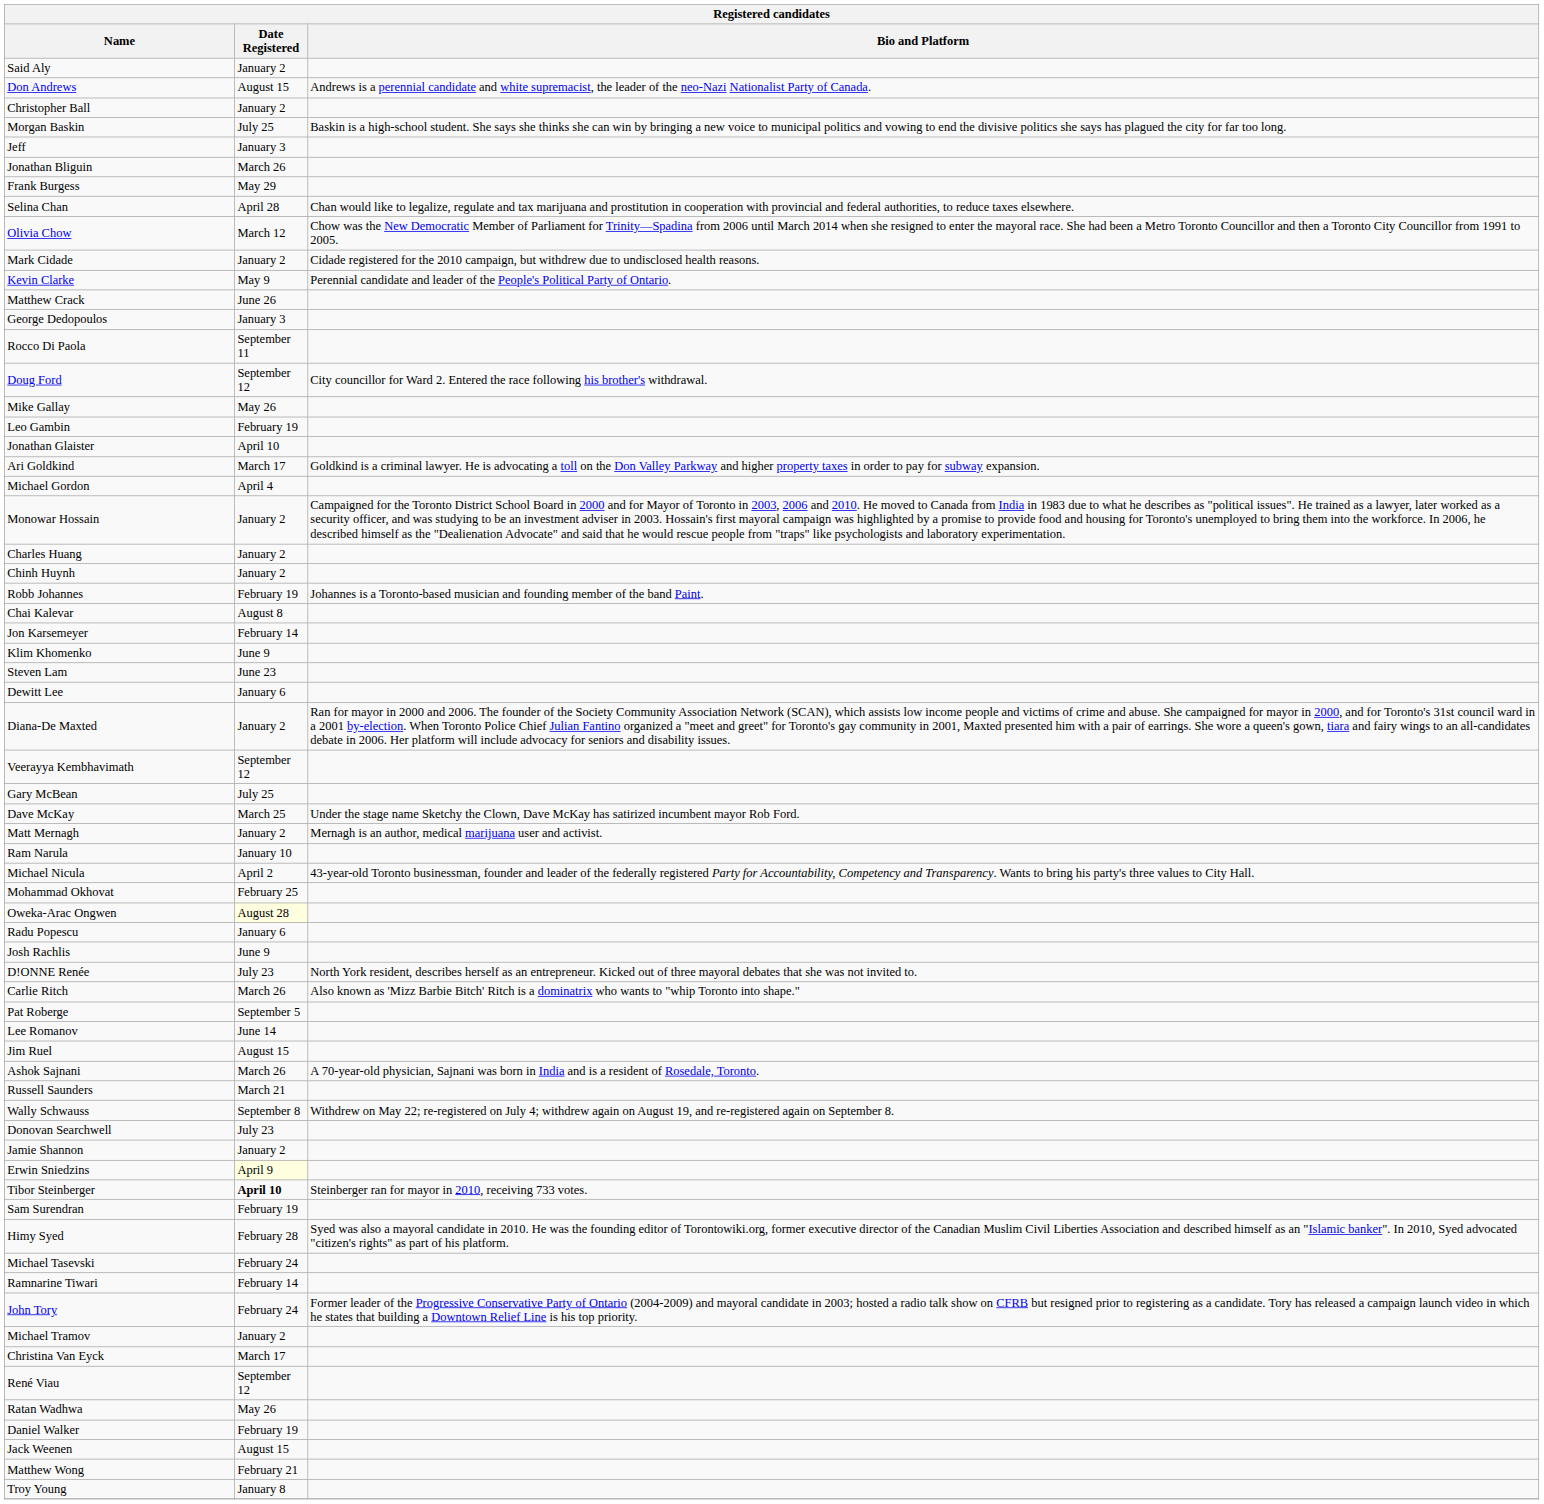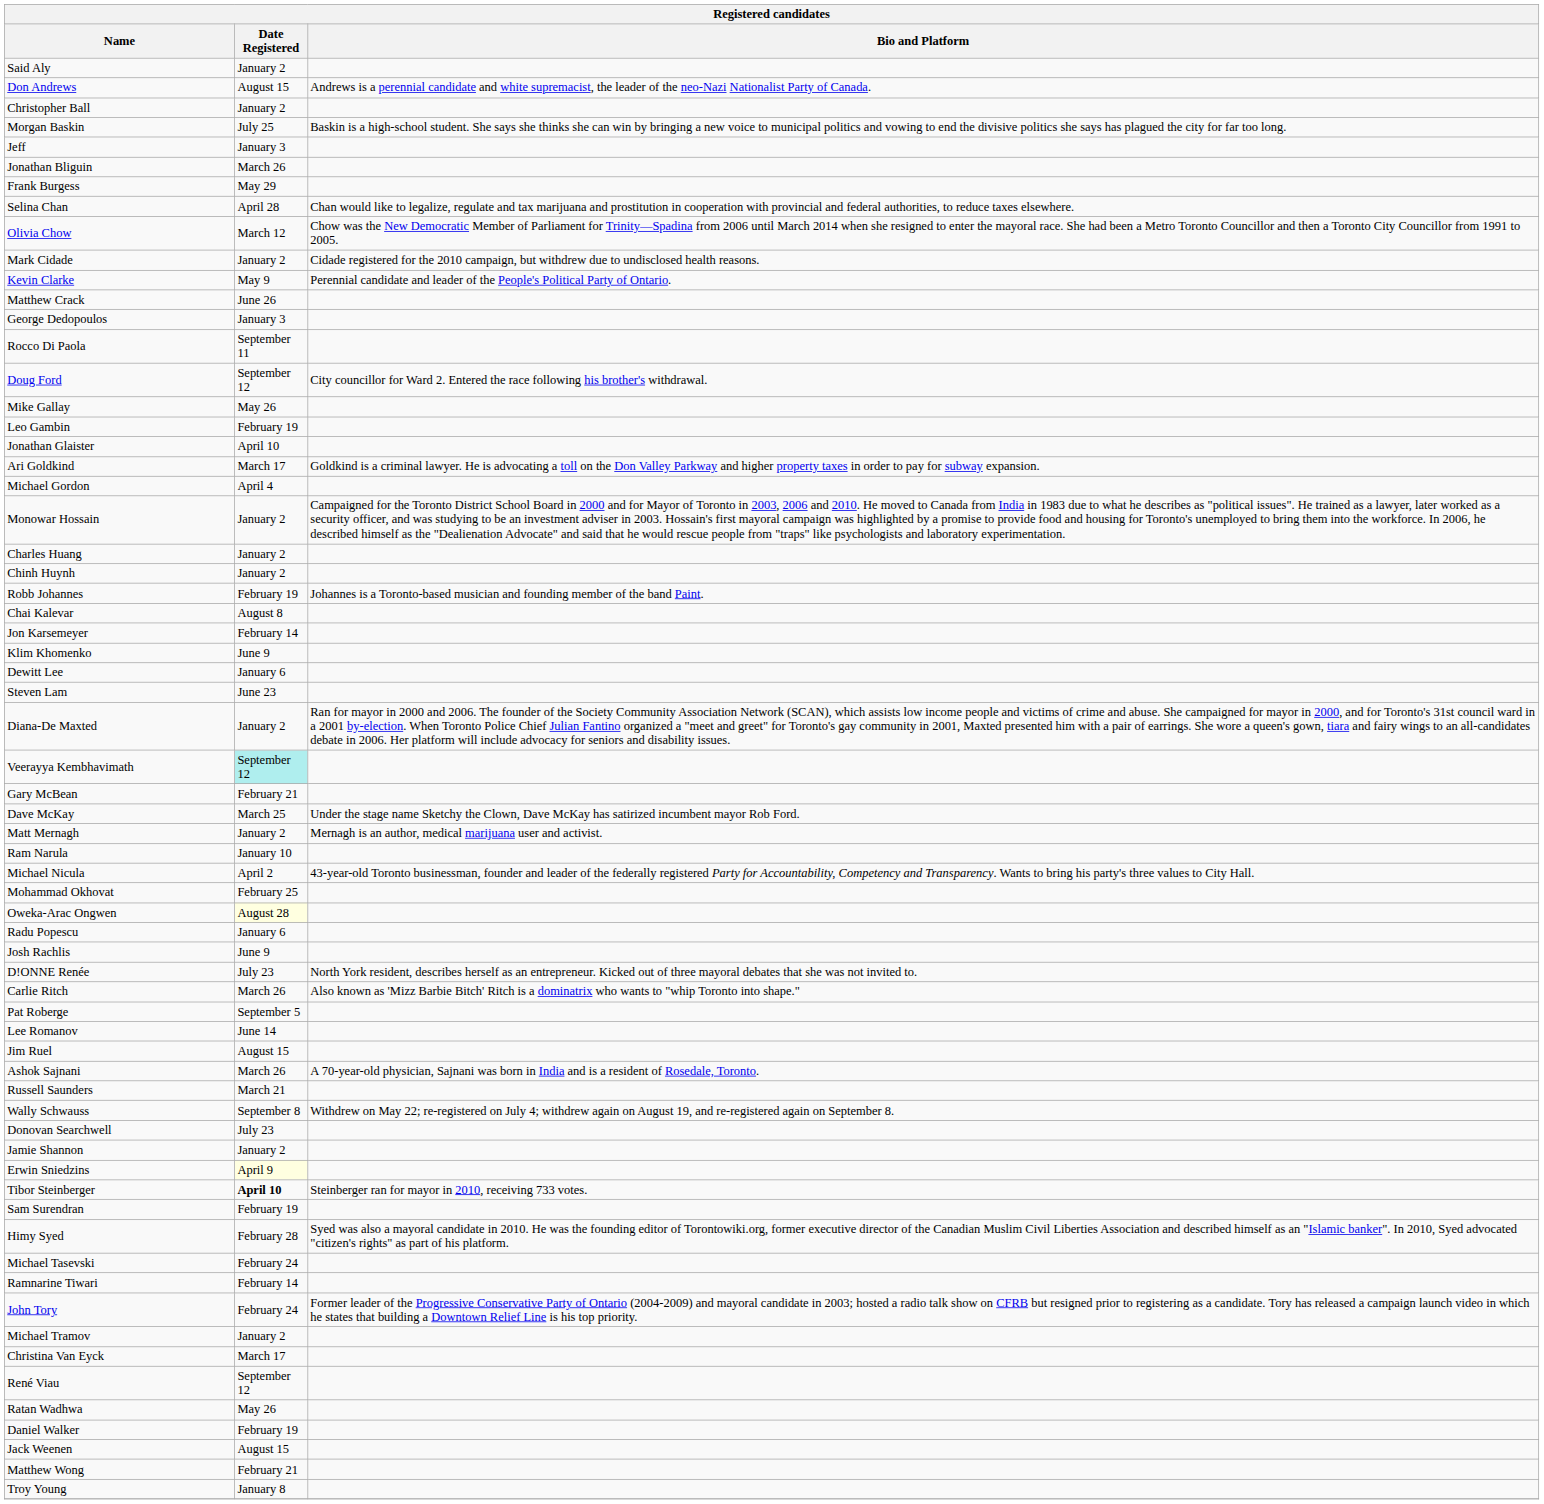 <table class="wikitable sortable collapsible collapsed">
 <tr style="background:#e9e9e9;">
 <th colspan="3">Registered candidates</th>
 </tr>
 <tr>
 <th style="width:15%">Name</th>
 <th>Date Registered</th>
 <th class="unsortable">Bio and Platform</th>
 </tr>
 <tr>
 <td>Said Aly</td>
 <td data-sort-value="01-02">January 2</td>
 <td></td>
 </tr>
 <tr>
 <td><a href='#'>Don Andrews</a></td>
 <td data-sort-value="08-15">August 15</td>
 <td>Andrews is a <a href='#'>perennial candidate</a> and <a href='#'>white supremacist</a>, the leader of the <a href='#'>neo-Nazi</a> <a href='#'>Nationalist Party of Canada</a>.</td>
 </tr>
 <tr>
 <td>Christopher Ball</td>
 <td data-sort-value="01-02">January 2</td>
 <td></td>
 </tr>
 <tr>
 <td>Morgan Baskin</td>
 <td data-sort-value="07-25">July 25</td>
 <td>Baskin is a high-school student. She says she thinks she can win by bringing a new voice to municipal politics and vowing to end the divisive politics she says has plagued the city for far too long.</td>
 </tr>
 <tr>
 <td>Jeff </td>
 <td data-sort-value="01-03">January 3</td>
 <td></td>
 </tr>
 <tr>
 <td>Jonathan Bliguin</td>
 <td data-sort-value="03-26">March 26</td>
 <td></td>
 </tr>
 <tr>
 <td>Frank Burgess</td>
 <td data-sort-value="05-29">May 29</td>
 <td></td>
 </tr>
 <tr>
 <td>Selina Chan</td>
 <td data-sort-value="04-28">April 28</td>
 <td>Chan would like to legalize, regulate and tax marijuana and prostitution in cooperation with provincial and federal authorities,  to reduce taxes elsewhere.</td>
 </tr>
 <tr>
 <td><a href='#'>Olivia Chow</a></td>
 <td data-sort-value="03-12">March 12</td>
 <td>Chow was the <a href='#'>New Democratic</a> Member of Parliament for <a href='#'>Trinity—Spadina</a> from 2006 until March 2014 when she resigned to enter the mayoral race. She had been a Metro Toronto Councillor and then a Toronto City Councillor from 1991 to 2005.</td>
 </tr>
 <tr>
 <td>Mark Cidade</td>
 <td data-sort-value="01-02">January 2</td>
 <td>Cidade registered for the 2010 campaign, but withdrew due to undisclosed health reasons.</td>
 </tr>
 <tr>
 <td><a href='#'>Kevin Clarke</a></td>
 <td data-sort-value="05-09">May 9</td>
 <td>Perennial candidate and leader of the <a href='#'>People's Political Party of Ontario</a>.</td>
 </tr>
 <tr>
 <td>Matthew Crack</td>
 <td data-sort-value="06-26">June 26</td>
 <td></td>
 </tr>
 <tr>
 <td>George Dedopoulos</td>
 <td data-sort-value="01-03">January 3</td>
 <td></td>
 </tr>
 <tr>
 <td>Rocco Di Paola</td>
 <td data-sort-value="09-11">September 11</td>
 <td></td>
 </tr>
 <tr>
 <td><a href='#'>Doug Ford</a></td>
 <td data-sort-value="09-12">September 12</td>
 <td>City councillor for Ward 2. Entered the race following <a href='#'>his brother's</a> withdrawal.</td>
 </tr>
 <tr>
 <td>Mike Gallay</td>
 <td data-sort-value="05-26">May 26</td>
 <td></td>
 </tr>
 <tr>
 <td>Leo Gambin</td>
 <td data-sort-value="02-19">February 19</td>
 <td></td>
 </tr>
 <tr>
 <td>Jonathan Glaister</td>
 <td data-sort-value="04-10">April 10</td>
 <td></td>
 </tr>
 <tr>
 <td>Ari Goldkind</td>
 <td data-sort-value="03-17">March 17</td>
 <td>Goldkind is a criminal lawyer. He is advocating a <a href='#'>toll</a> on the <a href='#'>Don Valley Parkway</a> and higher <a href='#'>property taxes</a> in order to pay for <a href='#'>subway</a> expansion.</td>
 </tr>
 <tr>
 <td>Michael Gordon</td>
 <td data-sort-value="04-04">April 4</td>
 <td></td>
 </tr>
 <tr>
 <td>Monowar Hossain</td>
 <td data-sort-value="01-02">January 2</td>
 <td>Campaigned for the Toronto District School Board in <a href='#'>2000</a> and for Mayor of Toronto in <a href='#'>2003</a>, <a href='#'>2006</a> and <a href='#'>2010</a>.  He moved to Canada from <a href='#'>India</a> in 1983 due to what he describes as "political issues".  He trained as a lawyer, later worked as a security officer, and was studying to be an investment adviser in 2003.  Hossain's first mayoral campaign was highlighted by a promise to provide food and housing for Toronto's unemployed to bring them into the workforce. In 2006, he described himself as the "Dealienation Advocate" and said that he would rescue people from "traps" like psychologists and laboratory experimentation.</td>
 </tr>
 <tr>
 <td>Charles Huang</td>
 <td data-sort-value="01-02">January 2</td>
 <td></td>
 </tr>
 <tr>
 <td>Chinh Huynh</td>
 <td data-sort-value="01-02">January 2</td>
 <td></td>
 </tr>
 <tr>
 <td>Robb Johannes</td>
 <td data-sort-value="02-19">February 19</td>
 <td>Johannes is a Toronto-based musician and founding member of the band <a href='#'>Paint</a>.</td>
 </tr>
 <tr>
 <td>Chai Kalevar</td>
 <td data-sort-value="08-08">August 8</td>
 <td></td>
 </tr>
 <tr>
 <td>Jon Karsemeyer</td>
 <td data-sort-value="02-14">February 14</td>
 <td></td>
 </tr>
 <tr>
 <td>Klim Khomenko</td>
 <td data-sort-value="06-09">June 9</td>
 <td></td>
 </tr>
 <tr>
-<td>Steven Lam</td>
-<td data-sort-value="06-23">June 23</td>
+<td>Dewitt Lee</td>
+<td data-sort-value="01-06">January 6</td>
 <td></td>
 </tr>
 <tr>
-<td>Dewitt Lee</td>
-<td data-sort-value="01-06">January 6</td>
+<td>Steven Lam</td>
+<td data-sort-value="06-23">June 23</td>
 <td></td>
 </tr>
 <tr>
 <td>Diana-De Maxted</td>
 <td data-sort-value="01-02">January 2</td>
 <td>Ran for mayor in 2000 and 2006. The founder of the Society Community Association Network (SCAN), which assists low income people and victims of crime and abuse. She campaigned for mayor in <a href='#'>2000</a>, and for Toronto's 31st council ward in a 2001 <a href='#'>by-election</a>. When Toronto Police Chief <a href='#'>Julian Fantino</a> organized a "meet and greet" for Toronto's gay community in 2001, Maxted presented him with a pair of earrings. She wore a queen's gown, <a href='#'>tiara</a> and fairy wings to an all-candidates debate in 2006. Her platform will include advocacy for seniors and disability issues.</td>
 </tr>
 <tr>
 <td>Veerayya Kembhavimath</td>
-<td data-sort-value="09-12">September 12</td>
+<td data-sort-value="09-12" style="background: paleturquoise;">September 12</td>
 <td></td>
 </tr>
 <tr>
 <td>Gary McBean</td>
-<td data-sort-value="07-25">July 25</td>
+<td data-sort-value="02-21">February 21</td>
 <td></td>
 </tr>
 <tr>
 <td>Dave McKay</td>
 <td data-sort-value="03-25">March 25</td>
 <td>Under the stage name Sketchy the Clown, Dave McKay has satirized incumbent mayor Rob Ford.</td>
 </tr>
 <tr>
 <td>Matt Mernagh</td>
 <td data-sort-value="01-02">January 2</td>
 <td>Mernagh is an author, medical <a href='#'>marijuana</a> user and activist.</td>
 </tr>
 <tr>
 <td>Ram Narula</td>
 <td data-sort-value="01-10">January 10</td>
 <td></td>
 </tr>
 <tr>
 <td>Michael Nicula</td>
 <td data-sort-value="04-02">April 2</td>
 <td>43-year-old Toronto businessman, founder and leader of the federally registered <em>Party for Accountability, Competency and Transparency</em>. Wants to bring his party's three values to City Hall.</td>
 </tr>
 <tr>
 <td>Mohammad Okhovat</td>
 <td data-sort-value="02-25">February 25</td>
 <td></td>
 </tr>
 <tr>
 <td>Oweka-Arac Ongwen</td>
 <td data-sort-value="08-28" style="background: lightyellow;">August 28</td>
 <td></td>
 </tr>
 <tr>
 <td>Radu Popescu</td>
 <td data-sort-value="01-06">January 6</td>
 <td></td>
 </tr>
 <tr>
 <td>Josh Rachlis</td>
 <td data-sort-value="06-09">June 9</td>
 <td></td>
 </tr>
 <tr>
 <td>D!ONNE Renée</td>
 <td data-sort-value="07-23">July 23</td>
 <td>North York resident, describes herself as an entrepreneur. Kicked out of three mayoral debates that she was not invited to.</td>
 </tr>
 <tr>
 <td>Carlie Ritch</td>
 <td data-sort-value="03-26">March 26</td>
 <td>Also known as 'Mizz Barbie Bitch' Ritch is a <a href='#'>dominatrix</a> who wants to "whip Toronto into shape."</td>
 </tr>
 <tr>
 <td>Pat Roberge</td>
 <td data-sort-value="09-05">September 5</td>
 <td></td>
 </tr>
 <tr>
 <td>Lee Romanov</td>
 <td data-sort-value="06-14">June 14</td>
 <td></td>
 </tr>
 <tr>
 <td>Jim Ruel</td>
 <td data-sort-value="08-15">August 15</td>
 <td></td>
 </tr>
 <tr>
 <td>Ashok Sajnani</td>
 <td data-sort-value="03-26">March 26</td>
 <td>A 70-year-old physician, Sajnani was born in <a href='#'>India</a> and is a resident of <a href='#'>Rosedale, Toronto</a>.</td>
 </tr>
 <tr>
 <td>Russell Saunders</td>
 <td data-sort-value="03-21">March 21</td>
 <td></td>
 </tr>
 <tr>
 <td>Wally Schwauss</td>
 <td data-sort-value="09-08">September 8</td>
 <td>Withdrew on May 22; re-registered on July 4; withdrew again on August 19, and re-registered again on September 8.</td>
 </tr>
 <tr>
 <td>Donovan Searchwell</td>
 <td data-sort-value="07-23">July 23</td>
 <td></td>
 </tr>
 <tr>
 <td>Jamie Shannon</td>
 <td data-sort-value="01-02">January 2</td>
 <td></td>
 </tr>
 <tr>
 <td>Erwin Sniedzins</td>
 <td data-sort-value="04-09" style="background: lightyellow;">April 9</td>
 <td></td>
 </tr>
 <tr>
 <td>Tibor Steinberger</td>
 <td data-sort-value="04-10"><strong>April 10</strong></td>
 <td>Steinberger ran for mayor in <a href='#'>2010</a>, receiving 733 votes.</td>
 </tr>
 <tr>
 <td>Sam Surendran</td>
 <td data-sort-value="02-19">February 19</td>
 <td></td>
 </tr>
 <tr>
 <td>Himy Syed</td>
 <td data-sort-value="02-28">February 28</td>
 <td>Syed was also a mayoral candidate in 2010. He was the founding editor of Torontowiki.org, former executive director of the Canadian Muslim Civil Liberties Association and described himself as an "<a href='#'>Islamic banker</a>". In 2010, Syed advocated "citizen's rights" as part of his platform.</td>
 </tr>
 <tr>
 <td>Michael Tasevski</td>
 <td data-sort-value="02-24">February 24</td>
 <td></td>
 </tr>
 <tr>
 <td>Ramnarine Tiwari</td>
 <td data-sort-value="02-14">February 14</td>
 <td></td>
 </tr>
 <tr>
 <td><a href='#'>John Tory</a></td>
 <td data-sort-value="02-24">February 24</td>
 <td>Former leader of the <a href='#'>Progressive Conservative Party of Ontario</a> (2004-2009) and mayoral candidate in 2003; hosted a radio talk show on <a href='#'>CFRB</a> but resigned prior to registering as a candidate. Tory has released a campaign launch video in which he states that building a <a href='#'>Downtown Relief Line</a> is his top priority.</td>
 </tr>
 <tr>
 <td>Michael Tramov</td>
 <td data-sort-value="01-02">January 2</td>
 <td></td>
 </tr>
 <tr>
 <td>Christina Van Eyck</td>
 <td data-sort-value="03-17">March 17</td>
 <td></td>
 </tr>
 <tr>
 <td>René Viau</td>
 <td data-sort-value="09-12">September 12</td>
 <td></td>
 </tr>
 <tr>
 <td>Ratan Wadhwa</td>
 <td data-sort-value="05-26">May 26</td>
 <td></td>
 </tr>
 <tr>
 <td>Daniel Walker</td>
 <td data-sort-value="02-19">February 19</td>
 <td></td>
 </tr>
 <tr>
 <td>Jack Weenen</td>
 <td data-sort-value="08-15">August 15</td>
 <td></td>
 </tr>
 <tr>
 <td>Matthew Wong</td>
 <td data-sort-value="02-21">February 21</td>
 <td></td>
 </tr>
 <tr>
 <td>Troy Young</td>
 <td data-sort-value="01-08">January 8</td>
 <td></td>
 </tr>
 <tr>
 </tr>
 </table>
